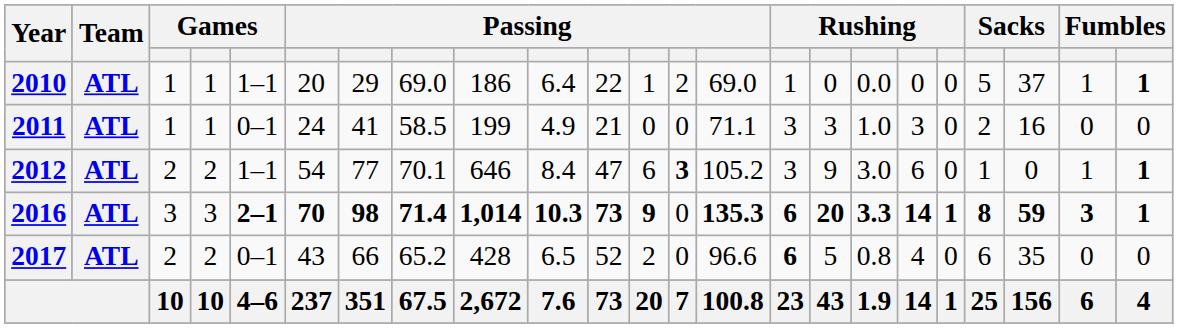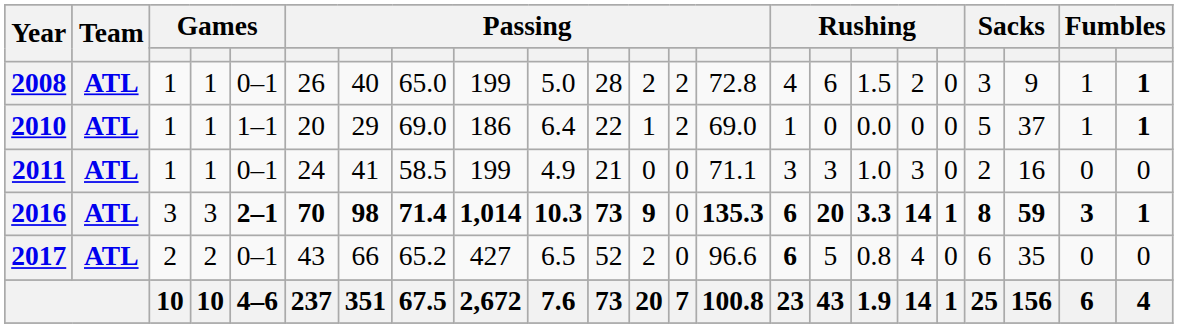 <table class="wikitable" style="text-align:center;">
 <tr>
 <th rowspan="2">Year</th>
 <th rowspan="2">Team</th>
 <th colspan="3">Games</th>
 <th colspan="9">Passing</th>
 <th colspan="5">Rushing</th>
 <th colspan="2">Sacks</th>
 <th colspan="2">Fumbles</th>
 </tr>
 <tr>
 <th></th>
 <th></th>
 <th></th>
 <th></th>
 <th></th>
 <th></th>
 <th></th>
 <th></th>
 <th></th>
 <th></th>
 <th></th>
 <th></th>
 <th></th>
 <th></th>
 <th></th>
 <th></th>
 <th></th>
 <th></th>
 <th></th>
 <th></th>
 <th></th>
+</tr>
+<tr>
+<th><a href='#'>2008</a></th>
+<th><a href='#'>ATL</a></th>
+<td>1</td>
+<td>1</td>
+<td>0–1</td>
+<td>26</td>
+<td>40</td>
+<td>65.0</td>
+<td>199</td>
+<td>5.0</td>
+<td>28</td>
+<td>2</td>
+<td>2</td>
+<td>72.8</td>
+<td>4</td>
+<td>6</td>
+<td>1.5</td>
+<td>2</td>
+<td>0</td>
+<td>3</td>
+<td>9</td>
+<td>1</td>
+<td><strong>1</strong></td>
 </tr>
 <tr>
 <th><a href='#'>2010</a></th>
 <th><a href='#'>ATL</a></th>
 <td>1</td>
 <td>1</td>
 <td>1–1</td>
 <td>20</td>
 <td>29</td>
 <td>69.0</td>
 <td>186</td>
 <td>6.4</td>
 <td>22</td>
 <td>1</td>
 <td>2</td>
 <td>69.0</td>
 <td>1</td>
 <td>0</td>
 <td>0.0</td>
 <td>0</td>
 <td>0</td>
 <td>5</td>
 <td>37</td>
 <td>1</td>
 <td><strong>1</strong></td>
 </tr>
 <tr>
 <th><a href='#'>2011</a></th>
 <th><a href='#'>ATL</a></th>
 <td>1</td>
 <td>1</td>
 <td>0–1</td>
 <td>24</td>
 <td>41</td>
 <td>58.5</td>
 <td>199</td>
 <td>4.9</td>
 <td>21</td>
 <td>0</td>
 <td>0</td>
 <td>71.1</td>
 <td>3</td>
 <td>3</td>
 <td>1.0</td>
 <td>3</td>
 <td>0</td>
 <td>2</td>
 <td>16</td>
 <td>0</td>
 <td>0</td>
 </tr>
 <tr>
-<th><a href='#'>2012</a></th>
-<th><a href='#'>ATL</a></th>
-<td>2</td>
-<td>2</td>
-<td>1–1</td>
-<td>54</td>
-<td>77</td>
-<td>70.1</td>
-<td>646</td>
-<td>8.4</td>
-<td>47</td>
-<td>6</td>
-<td><strong>3</strong></td>
-<td>105.2</td>
-<td>3</td>
-<td>9</td>
-<td>3.0</td>
-<td>6</td>
-<td>0</td>
-<td>1</td>
-<td>0</td>
-<td>1</td>
-<td><strong>1</strong></td>
-</tr>
-<tr>
 <th><a href='#'>2016</a></th>
 <th><a href='#'>ATL</a></th>
 <td>3</td>
 <td>3</td>
 <td><strong>2–1</strong></td>
 <td><strong>70</strong></td>
 <td><strong>98</strong></td>
 <td><strong>71.4</strong></td>
 <td><strong>1,014</strong></td>
 <td><strong>10.3</strong></td>
 <td><strong>73</strong></td>
 <td><strong>9</strong></td>
 <td>0</td>
 <td><strong>135.3</strong></td>
 <td><strong>6</strong></td>
 <td><strong>20</strong></td>
 <td><strong>3.3</strong></td>
 <td><strong>14</strong></td>
 <td><strong>1</strong></td>
 <td><strong>8</strong></td>
 <td><strong>59</strong></td>
 <td><strong>3</strong></td>
 <td><strong>1</strong></td>
 </tr>
 <tr>
 <th><a href='#'>2017</a></th>
 <th><a href='#'>ATL</a></th>
 <td>2</td>
 <td>2</td>
 <td>0–1</td>
 <td>43</td>
 <td>66</td>
 <td>65.2</td>
-<td>428</td>
+<td>427</td>
 <td>6.5</td>
 <td>52</td>
 <td>2</td>
 <td>0</td>
 <td>96.6</td>
 <td><strong>6</strong></td>
 <td>5</td>
 <td>0.8</td>
 <td>4</td>
 <td>0</td>
 <td>6</td>
 <td>35</td>
 <td>0</td>
 <td>0</td>
 </tr>
 <tr>
 <th colspan="2"></th>
 <th>10</th>
 <th>10</th>
 <th>4–6</th>
 <th>237</th>
 <th>351</th>
 <th>67.5</th>
 <th>2,672</th>
 <th>7.6</th>
 <th>73</th>
 <th>20</th>
 <th>7</th>
 <th>100.8</th>
 <th>23</th>
 <th>43</th>
 <th>1.9</th>
 <th>14</th>
 <th>1</th>
 <th>25</th>
 <th>156</th>
 <th>6</th>
 <th>4</th>
 </tr>
 </table>
